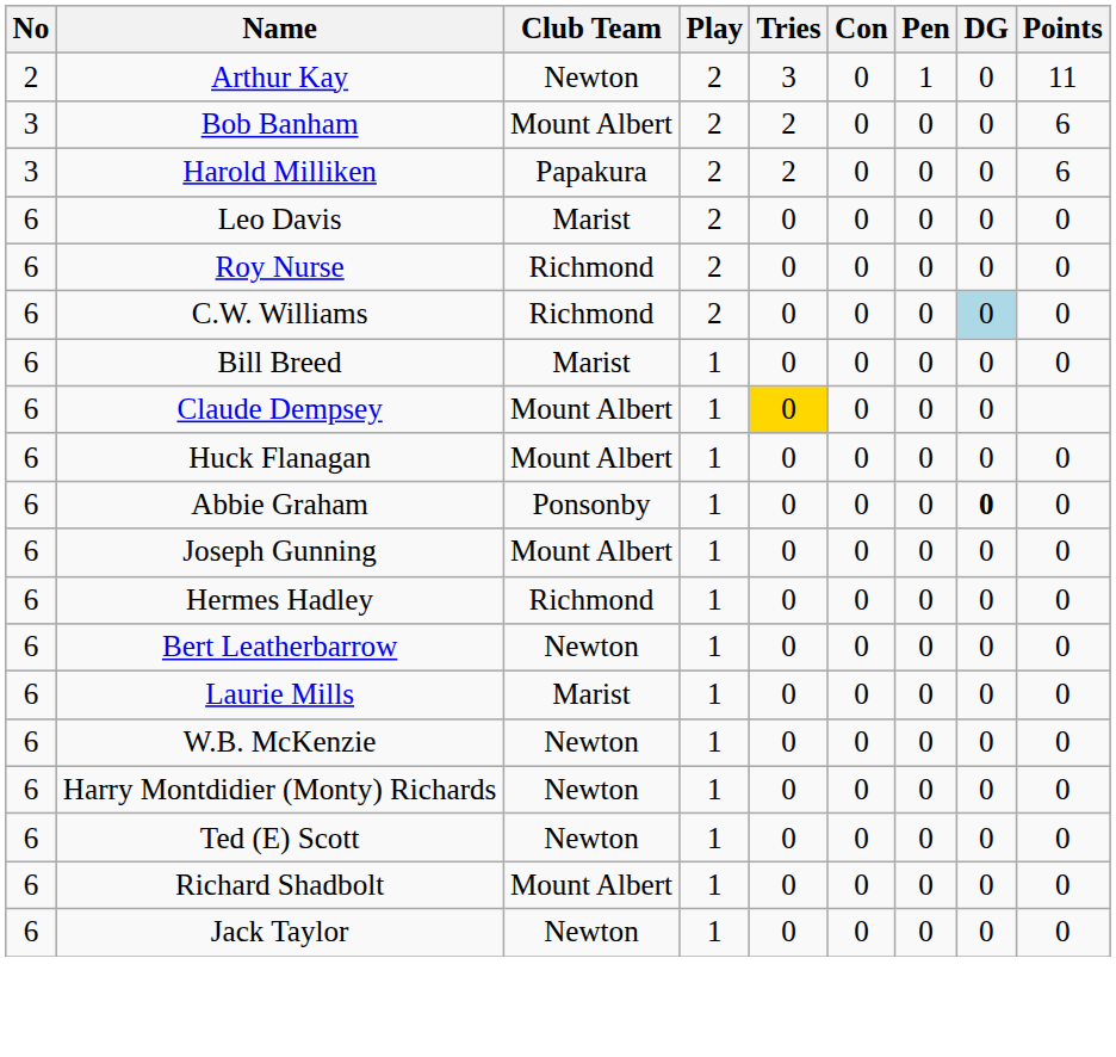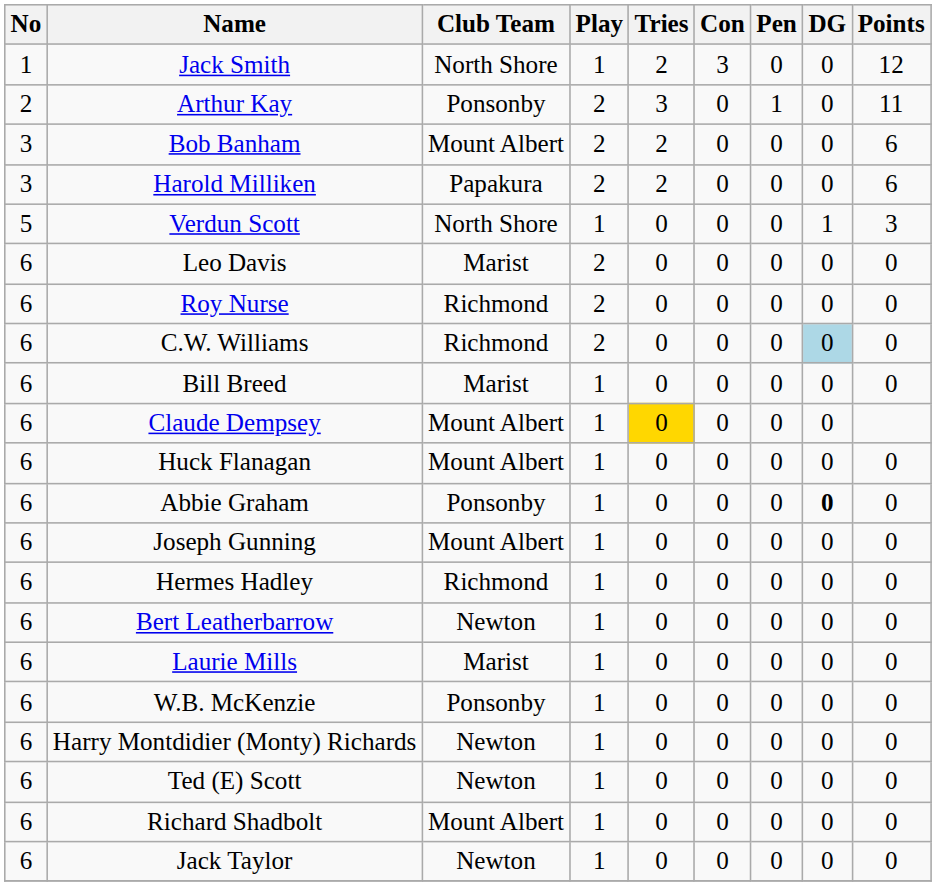 <table class="wikitable sortable" style="text-align: center;">
 <tr>
 <th>No</th>
 <th>Name</th>
 <th>Club Team</th>
 <th>Play</th>
 <th>Tries</th>
 <th>Con</th>
 <th>Pen</th>
 <th>DG</th>
 <th>Points</th>
 </tr>
 <tr>
+<td>1</td>
+<td><a href='#'>Jack Smith</a></td>
+<td>North Shore</td>
+<td>1</td>
+<td>2</td>
+<td>3</td>
+<td>0</td>
+<td>0</td>
+<td>12</td>
+</tr>
+<tr>
 <td>2</td>
 <td><a href='#'>Arthur Kay</a></td>
-<td>Newton</td>
+<td>Ponsonby</td>
 <td>2</td>
 <td>3</td>
 <td>0</td>
 <td>1</td>
 <td>0</td>
 <td>11</td>
 </tr>
 <tr>
 <td>3</td>
 <td><a href='#'>Bob Banham</a></td>
 <td>Mount Albert</td>
 <td>2</td>
 <td>2</td>
 <td>0</td>
 <td>0</td>
 <td>0</td>
 <td>6</td>
 </tr>
 <tr>
 <td>3</td>
 <td><a href='#'>Harold Milliken</a></td>
 <td>Papakura</td>
 <td>2</td>
 <td>2</td>
 <td>0</td>
 <td>0</td>
 <td>0</td>
 <td>6</td>
+</tr>
+<tr>
+<td>5</td>
+<td><a href='#'>Verdun Scott</a></td>
+<td>North Shore</td>
+<td>1</td>
+<td>0</td>
+<td>0</td>
+<td>0</td>
+<td>1</td>
+<td>3</td>
 </tr>
 <tr>
 <td>6</td>
 <td>Leo Davis</td>
 <td>Marist</td>
 <td>2</td>
 <td>0</td>
 <td>0</td>
 <td>0</td>
 <td>0</td>
 <td>0</td>
 </tr>
 <tr>
 <td>6</td>
 <td><a href='#'>Roy Nurse</a></td>
 <td>Richmond</td>
 <td>2</td>
 <td>0</td>
 <td>0</td>
 <td>0</td>
 <td>0</td>
 <td>0</td>
 </tr>
 <tr>
 <td>6</td>
 <td>C.W. Williams</td>
 <td>Richmond</td>
 <td>2</td>
 <td>0</td>
 <td>0</td>
 <td>0</td>
 <td style="background: lightblue;">0</td>
 <td>0</td>
 </tr>
 <tr>
 <td>6</td>
 <td>Bill Breed</td>
 <td>Marist</td>
 <td>1</td>
 <td>0</td>
 <td>0</td>
 <td>0</td>
 <td>0</td>
 <td>0</td>
 </tr>
 <tr>
 <td>6</td>
 <td><a href='#'>Claude Dempsey</a></td>
 <td>Mount Albert</td>
 <td>1</td>
 <td style="background: gold;">0</td>
 <td>0</td>
 <td>0</td>
 <td>0</td>
 </tr>
 <tr>
 <td>6</td>
 <td>Huck Flanagan</td>
 <td>Mount Albert</td>
 <td>1</td>
 <td>0</td>
 <td>0</td>
 <td>0</td>
 <td>0</td>
 <td>0</td>
 </tr>
 <tr>
 <td>6</td>
 <td>Abbie Graham</td>
 <td>Ponsonby</td>
 <td>1</td>
 <td>0</td>
 <td>0</td>
 <td>0</td>
 <td><strong>0</strong></td>
 <td>0</td>
 </tr>
 <tr>
 <td>6</td>
 <td>Joseph Gunning</td>
 <td>Mount Albert</td>
 <td>1</td>
 <td>0</td>
 <td>0</td>
 <td>0</td>
 <td>0</td>
 <td>0</td>
 </tr>
 <tr>
 <td>6</td>
 <td>Hermes Hadley</td>
 <td>Richmond</td>
 <td>1</td>
 <td>0</td>
 <td>0</td>
 <td>0</td>
 <td>0</td>
 <td>0</td>
 </tr>
 <tr>
 <td>6</td>
 <td><a href='#'>Bert Leatherbarrow</a></td>
 <td>Newton</td>
 <td>1</td>
 <td>0</td>
 <td>0</td>
 <td>0</td>
 <td>0</td>
 <td>0</td>
 </tr>
 <tr>
 <td>6</td>
 <td><a href='#'>Laurie Mills</a></td>
 <td>Marist</td>
 <td>1</td>
 <td>0</td>
 <td>0</td>
 <td>0</td>
 <td>0</td>
 <td>0</td>
 </tr>
 <tr>
 <td>6</td>
 <td>W.B. McKenzie</td>
-<td>Newton</td>
+<td>Ponsonby</td>
 <td>1</td>
 <td>0</td>
 <td>0</td>
 <td>0</td>
 <td>0</td>
 <td>0</td>
 </tr>
 <tr>
 <td>6</td>
 <td>Harry Montdidier (Monty) Richards</td>
 <td>Newton</td>
 <td>1</td>
 <td>0</td>
 <td>0</td>
 <td>0</td>
 <td>0</td>
 <td>0</td>
 </tr>
 <tr>
 <td>6</td>
 <td>Ted (E) Scott</td>
 <td>Newton</td>
 <td>1</td>
 <td>0</td>
 <td>0</td>
 <td>0</td>
 <td>0</td>
 <td>0</td>
 </tr>
 <tr>
 <td>6</td>
 <td>Richard Shadbolt</td>
 <td>Mount Albert</td>
 <td>1</td>
 <td>0</td>
 <td>0</td>
 <td>0</td>
 <td>0</td>
 <td>0</td>
 </tr>
 <tr>
 <td>6</td>
 <td>Jack Taylor</td>
 <td>Newton</td>
 <td>1</td>
 <td>0</td>
 <td>0</td>
 <td>0</td>
 <td>0</td>
 <td>0</td>
 </tr>
 <tr>
 </tr>
 </table>
